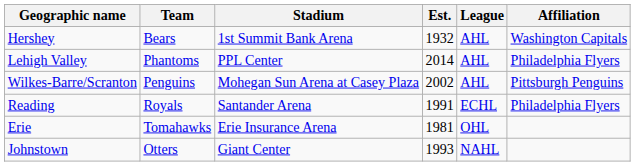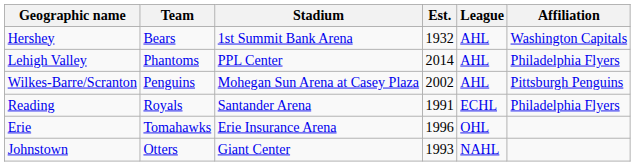 <table class="wikitable">
 <tr>
 <th>Geographic name</th>
 <th>Team</th>
 <th>Stadium</th>
 <th>Est.</th>
 <th>League</th>
 <th>Affiliation</th>
 </tr>
 <tr>
 <td><a href='#'>Hershey</a></td>
 <td><a href='#'>Bears</a></td>
 <td><a href='#'>1st Summit Bank Arena</a></td>
 <td>1932</td>
 <td><a href='#'>AHL</a></td>
 <td><a href='#'>Washington Capitals</a></td>
 </tr>
 <tr>
 <td><a href='#'>Lehigh Valley</a></td>
 <td><a href='#'>Phantoms</a></td>
 <td><a href='#'>PPL Center</a></td>
 <td>2014</td>
 <td><a href='#'>AHL</a></td>
 <td><a href='#'>Philadelphia Flyers</a></td>
 </tr>
 <tr>
 <td><a href='#'>Wilkes-Barre/Scranton</a></td>
 <td><a href='#'>Penguins</a></td>
 <td><a href='#'>Mohegan Sun Arena at Casey Plaza</a></td>
 <td>2002</td>
 <td><a href='#'>AHL</a></td>
 <td><a href='#'>Pittsburgh Penguins</a></td>
 </tr>
 <tr>
 <td><a href='#'>Reading</a></td>
 <td><a href='#'>Royals</a></td>
 <td><a href='#'>Santander Arena</a></td>
 <td>1991</td>
 <td><a href='#'>ECHL</a></td>
 <td><a href='#'>Philadelphia Flyers</a></td>
 </tr>
 <tr>
 <td><a href='#'>Erie</a></td>
 <td><a href='#'>Tomahawks</a></td>
 <td><a href='#'>Erie Insurance Arena</a></td>
-<td>1981</td>
+<td>1996</td>
 <td><a href='#'>OHL</a></td>
 <td></td>
 </tr>
 <tr>
 <td><a href='#'>Johnstown</a></td>
 <td><a href='#'>Otters</a></td>
 <td><a href='#'>Giant Center</a></td>
 <td>1993</td>
 <td><a href='#'>NAHL</a></td>
 <td></td>
 </tr>
 </table>
